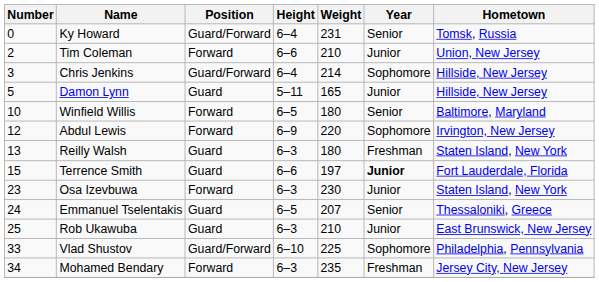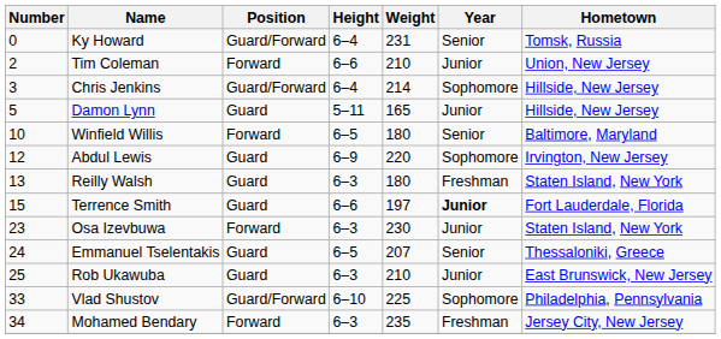 <table class="wikitable" style="font-size: 95%;">
 <tr>
 <th>Number</th>
 <th>Name</th>
 <th>Position</th>
 <th>Height</th>
 <th>Weight</th>
 <th>Year</th>
 <th>Hometown</th>
 </tr>
 <tr>
 <td>0</td>
 <td>Ky Howard</td>
 <td>Guard/Forward</td>
 <td>6–4</td>
 <td>231</td>
 <td>Senior</td>
 <td><a href='#'>Tomsk</a>, <a href='#'>Russia</a></td>
 </tr>
 <tr>
 <td>2</td>
 <td>Tim Coleman</td>
 <td>Forward</td>
 <td>6–6</td>
 <td>210</td>
 <td>Junior</td>
 <td><a href='#'>Union, New Jersey</a></td>
 </tr>
 <tr>
 <td>3</td>
 <td>Chris Jenkins</td>
 <td>Guard/Forward</td>
 <td>6–4</td>
 <td>214</td>
 <td>Sophomore</td>
 <td><a href='#'>Hillside, New Jersey</a></td>
 </tr>
 <tr>
 <td>5</td>
 <td><a href='#'>Damon Lynn</a></td>
 <td>Guard</td>
 <td>5–11</td>
 <td>165</td>
 <td>Junior</td>
 <td><a href='#'>Hillside, New Jersey</a></td>
 </tr>
 <tr>
 <td>10</td>
 <td>Winfield Willis</td>
 <td>Forward</td>
 <td>6–5</td>
 <td>180</td>
 <td>Senior</td>
 <td><a href='#'>Baltimore</a>, <a href='#'>Maryland</a></td>
 </tr>
 <tr>
 <td>12</td>
 <td>Abdul Lewis</td>
-<td>Forward</td>
+<td>Guard</td>
 <td>6–9</td>
 <td>220</td>
 <td>Sophomore</td>
 <td><a href='#'>Irvington, New Jersey</a></td>
 </tr>
 <tr>
 <td>13</td>
 <td>Reilly Walsh</td>
 <td>Guard</td>
 <td>6–3</td>
 <td>180</td>
 <td>Freshman</td>
 <td><a href='#'>Staten Island</a>, <a href='#'>New York</a></td>
 </tr>
 <tr>
 <td>15</td>
 <td>Terrence Smith</td>
 <td>Guard</td>
 <td>6–6</td>
 <td>197</td>
 <td><strong>Junior</strong></td>
 <td><a href='#'>Fort Lauderdale, Florida</a></td>
 </tr>
 <tr>
 <td>23</td>
 <td>Osa Izevbuwa</td>
 <td>Forward</td>
 <td>6–3</td>
 <td>230</td>
 <td>Junior</td>
 <td><a href='#'>Staten Island</a>, <a href='#'>New York</a></td>
 </tr>
 <tr>
 <td>24</td>
 <td>Emmanuel Tselentakis</td>
 <td>Guard</td>
 <td>6–5</td>
 <td>207</td>
 <td>Senior</td>
 <td><a href='#'>Thessaloniki</a>, <a href='#'>Greece</a></td>
 </tr>
 <tr>
 <td>25</td>
 <td>Rob Ukawuba</td>
 <td>Guard</td>
 <td>6–3</td>
 <td>210</td>
 <td>Junior</td>
 <td><a href='#'>East Brunswick, New Jersey</a></td>
 </tr>
 <tr>
 <td>33</td>
 <td>Vlad Shustov</td>
 <td>Guard/Forward</td>
 <td>6–10</td>
 <td>225</td>
 <td>Sophomore</td>
 <td><a href='#'>Philadelphia</a>, <a href='#'>Pennsylvania</a></td>
 </tr>
 <tr>
 <td>34</td>
 <td>Mohamed Bendary</td>
 <td>Forward</td>
 <td>6–3</td>
 <td>235</td>
 <td>Freshman</td>
 <td><a href='#'>Jersey City, New Jersey</a></td>
 </tr>
 <tr>
 </tr>
 </table>
